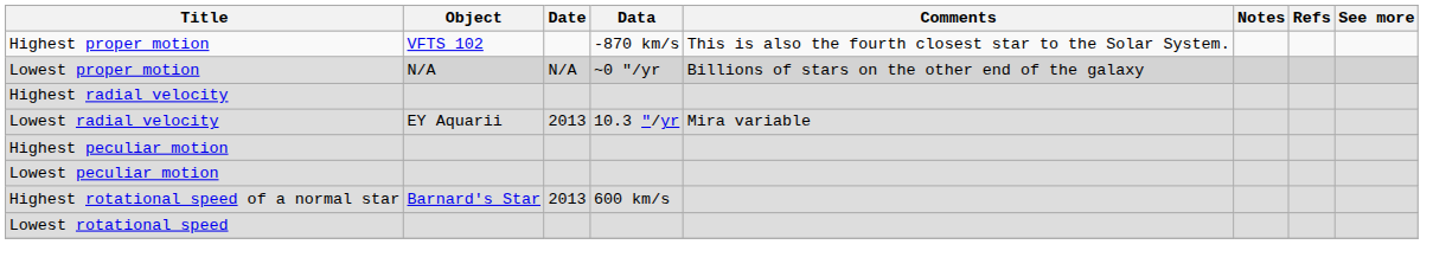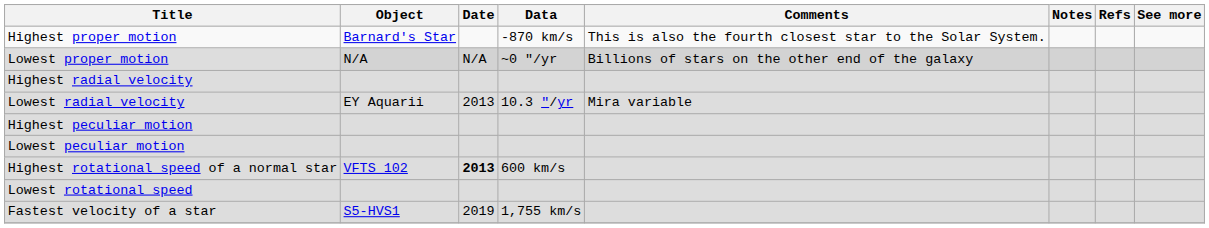 <table class="wikitable" border="1">
 <tr>
 <th>Title</th>
 <th>Object</th>
 <th>Date</th>
 <th>Data</th>
 <th>Comments</th>
 <th>Notes</th>
 <th>Refs</th>
 <th>See more</th>
 </tr>
 <tr>
 <td>Highest <a href='#'>proper motion</a></td>
-<td><a href='#'>VFTS 102</a></td>
+<td><a href='#'>Barnard's Star</a></td>
 <td></td>
 <td>-870 km/s</td>
 <td>This is also the fourth closest star to the Solar System.</td>
 <td></td>
 <td></td>
 <td></td>
 </tr>
 <tr bgcolor=#dddddd>
 <td>Lowest <a href='#'>proper motion</a></td>
 <td style="background:lightgray;">N/A</td>
 <td style="background:lightgray;">N/A</td>
 <td style="background:lightgray;">~0 "/yr</td>
 <td style="background:lightgray;">Billions of stars on the other end of the galaxy</td>
 <td style="background:lightgray;"></td>
 <td style="background:lightgray;"></td>
 <td style="background:lightgray;"></td>
 </tr>
 <tr bgcolor=#dddddd>
 <td>Highest <a href='#'>radial velocity</a></td>
 <td></td>
 <td></td>
 <td></td>
 <td></td>
 <td></td>
 <td></td>
 <td></td>
 </tr>
 <tr bgcolor=#dddddd>
 <td>Lowest <a href='#'>radial velocity</a></td>
 <td>EY Aquarii</td>
 <td>2013</td>
 <td>10.3 <a href='#'>"</a>/<a href='#'>yr</a></td>
 <td>Mira variable</td>
 <td></td>
 <td></td>
 <td></td>
 </tr>
 <tr bgcolor=#dddddd>
 <td>Highest <a href='#'>peculiar motion</a></td>
 <td></td>
 <td></td>
 <td></td>
 <td></td>
 <td></td>
 <td></td>
 <td></td>
 </tr>
 <tr bgcolor=#dddddd>
 <td>Lowest <a href='#'>peculiar motion</a></td>
 <td></td>
 <td></td>
 <td></td>
 <td></td>
 <td></td>
 <td></td>
 <td></td>
 </tr>
 <tr bgcolor=#dddddd>
 <td>Highest <a href='#'>rotational speed</a> of a normal star</td>
-<td><a href='#'>Barnard's Star</a></td>
-<td>2013</td>
+<td><a href='#'>VFTS 102</a></td>
+<td><strong>2013</strong></td>
 <td>600 km/s</td>
 <td></td>
 <td></td>
 <td></td>
 <td></td>
 </tr>
 <tr bgcolor=#dddddd>
 <td>Lowest <a href='#'>rotational speed</a></td>
 <td></td>
 <td></td>
 <td></td>
 <td></td>
 <td></td>
 <td></td>
 <td></td>
 </tr>
+<tr bgcolor=#dddddd>
+<td>Fastest velocity of a star</td>
+<td><a href='#'>S5-HVS1</a></td>
+<td>2019</td>
+<td>1,755 km/s</td>
+<td></td>
+<td></td>
+<td></td>
+<td></td>
+</tr>
 <tr>
 </tr>
 </table>
